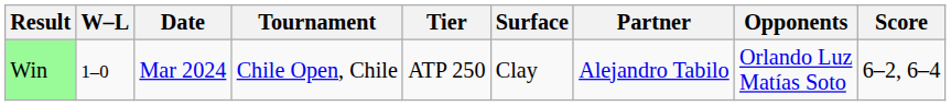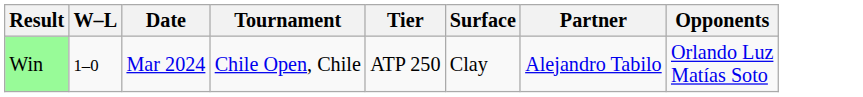 <table class="wikitable">
 <tr>
 <th>Result</th>
 <th class="unsortable">W–L</th>
 <th>Date</th>
 <th>Tournament</th>
 <th>Tier</th>
 <th>Surface</th>
 <th>Partner</th>
 <th>Opponents</th>
-<th class="unsortable">Score</th>
 </tr>
 <tr>
 <td bgcolor=98fb98>Win</td>
 <td><small>1–0</small></td>
 <td><a href='#'>Mar 2024</a></td>
 <td><a href='#'>Chile Open</a>, Chile</td>
 <td>ATP 250</td>
 <td>Clay</td>
 <td> <a href='#'>Alejandro Tabilo</a></td>
 <td> <a href='#'>Orlando Luz</a><br> <a href='#'>Matías Soto</a></td>
-<td>6–2, 6–4</td>
 </tr>
 </table>
